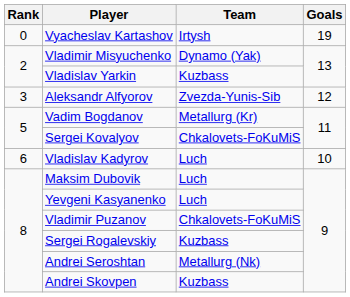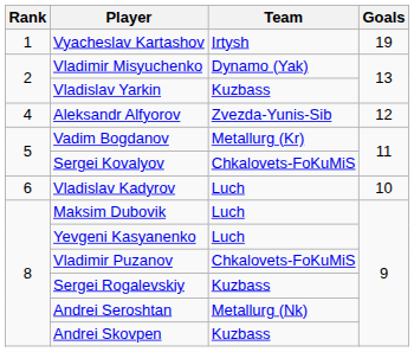 <table class="wikitable">
 <tr>
 <th>Rank</th>
 <th>Player</th>
 <th>Team</th>
 <th>Goals</th>
 </tr>
 <tr>
-<td align=center>0</td>
+<td align=center>1</td>
 <td> <a href='#'>Vyacheslav Kartashov</a></td>
 <td><a href='#'>Irtysh</a></td>
 <td align=center>19</td>
 </tr>
 <tr>
 <td rowspan=2 align=center>2</td>
 <td> <a href='#'>Vladimir Misyuchenko</a></td>
 <td><a href='#'>Dynamo (Yak)</a></td>
 <td rowspan=2 align=center>13</td>
 </tr>
 <tr>
 <td> <a href='#'>Vladislav Yarkin</a></td>
 <td><a href='#'>Kuzbass</a></td>
 </tr>
 <tr>
-<td align=center>3</td>
+<td align=center>4</td>
 <td> <a href='#'>Aleksandr Alfyorov</a></td>
 <td><a href='#'>Zvezda-Yunis-Sib</a></td>
 <td align=center>12</td>
 </tr>
 <tr>
 <td rowspan=2 align=center>5</td>
 <td> <a href='#'>Vadim Bogdanov</a></td>
 <td><a href='#'>Metallurg (Kr)</a></td>
 <td rowspan=2 align=center>11</td>
 </tr>
 <tr>
 <td> <a href='#'>Sergei Kovalyov</a></td>
 <td><a href='#'>Chkalovets-FoKuMiS</a></td>
 </tr>
 <tr>
 <td align=center>6</td>
 <td> <a href='#'>Vladislav Kadyrov</a></td>
 <td><a href='#'>Luch</a></td>
 <td align=center>10</td>
 </tr>
 <tr>
 <td rowspan=6 align=center>8</td>
 <td> <a href='#'>Maksim Dubovik</a></td>
 <td><a href='#'>Luch</a></td>
 <td rowspan=6 align=center>9</td>
 </tr>
 <tr>
 <td> <a href='#'>Yevgeni Kasyanenko</a></td>
 <td><a href='#'>Luch</a></td>
 </tr>
 <tr>
 <td> <a href='#'>Vladimir Puzanov</a></td>
 <td><a href='#'>Chkalovets-FoKuMiS</a></td>
 </tr>
 <tr>
 <td> <a href='#'>Sergei Rogalevskiy</a></td>
 <td><a href='#'>Kuzbass</a></td>
 </tr>
 <tr>
 <td> <a href='#'>Andrei Seroshtan</a></td>
 <td><a href='#'>Metallurg (Nk)</a></td>
 </tr>
 <tr>
 <td> <a href='#'>Andrei Skovpen</a></td>
 <td><a href='#'>Kuzbass</a></td>
 </tr>
 </table>
